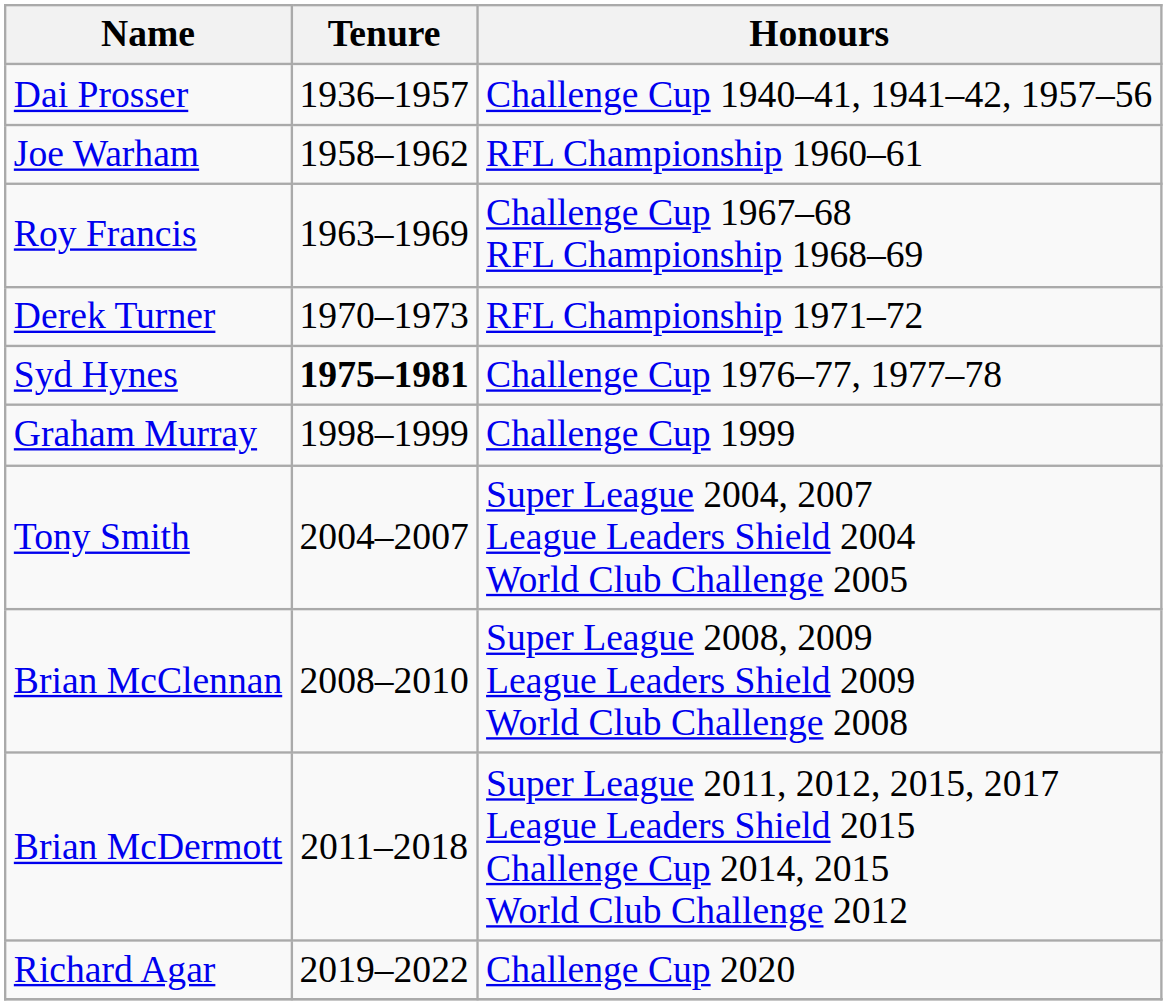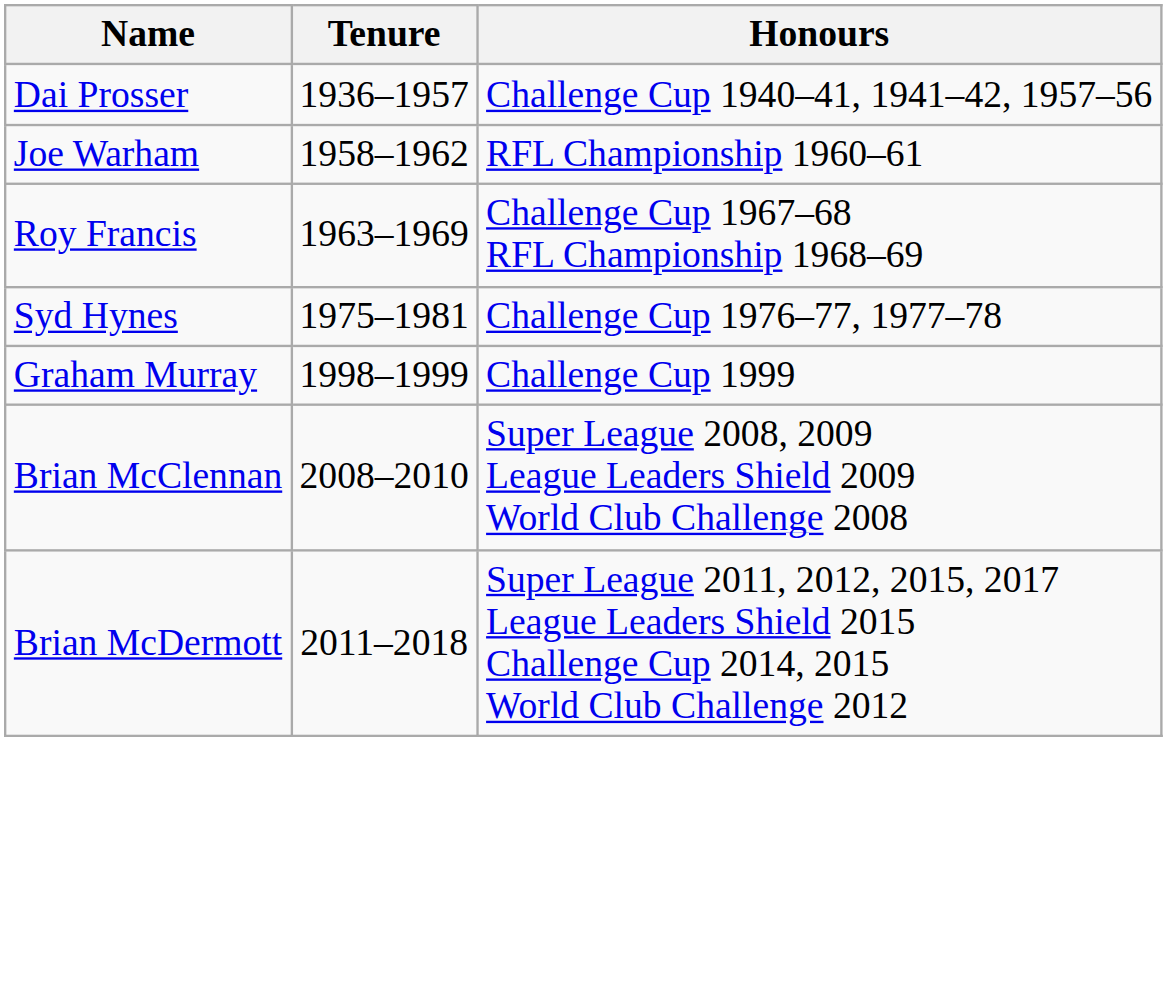 <table class="wikitable sortable">
 <tr rank>
 <th>Name</th>
 <th>Tenure</th>
 <th>Honours</th>
 </tr>
 <tr>
 <td align=left> <a href='#'>Dai Prosser</a></td>
 <td align=center>1936–1957</td>
 <td align=left><a href='#'>Challenge Cup</a> 1940–41, 1941–42, 1957–56</td>
 </tr>
 <tr>
 <td align=left> <a href='#'>Joe Warham</a></td>
 <td align=center>1958–1962</td>
 <td align=left><a href='#'>RFL Championship</a> 1960–61</td>
 </tr>
 <tr>
 <td align=left> <a href='#'>Roy Francis</a></td>
 <td align=center>1963–1969</td>
 <td align=left><a href='#'>Challenge Cup</a> 1967–68<br> <a href='#'>RFL Championship</a> 1968–69</td>
 </tr>
 <tr>
-<td align=left> <a href='#'>Derek Turner</a></td>
-<td align=center>1970–1973</td>
-<td align=left><a href='#'>RFL Championship</a> 1971–72</td>
-</tr>
-<tr>
 <td align=left> <a href='#'>Syd Hynes</a></td>
-<td align=center><strong>1975–1981</strong></td>
+<td align=center>1975–1981</td>
 <td align=left><a href='#'>Challenge Cup</a> 1976–77, 1977–78</td>
 </tr>
 <tr>
 <td align=left> <a href='#'>Graham Murray</a></td>
 <td align=center>1998–1999</td>
 <td align=left><a href='#'>Challenge Cup</a> 1999</td>
-</tr>
-<tr>
-<td align=left> <a href='#'>Tony Smith</a></td>
-<td align=center>2004–2007</td>
-<td align=left><a href='#'>Super League</a> 2004, 2007<br> <a href='#'>League Leaders Shield</a> 2004<br> <a href='#'>World Club Challenge</a> 2005</td>
 </tr>
 <tr>
 <td align=left> <a href='#'>Brian McClennan</a></td>
 <td align=center>2008–2010</td>
 <td align=left><a href='#'>Super League</a> 2008, 2009<br> <a href='#'>League Leaders Shield</a> 2009<br> <a href='#'>World Club Challenge</a> 2008</td>
 </tr>
 <tr>
 <td align=left> <a href='#'>Brian McDermott</a></td>
 <td align=center>2011–2018</td>
 <td align=left><a href='#'>Super League</a> 2011, 2012, 2015, 2017<br> <a href='#'>League Leaders Shield</a> 2015<br><a href='#'>Challenge Cup</a> 2014, 2015 <br><a href='#'>World Club Challenge</a> 2012</td>
 </tr>
 <tr>
-<td align=left> <a href='#'>Richard Agar</a></td>
-<td align=center>2019–2022</td>
-<td align=left><a href='#'>Challenge Cup</a> 2020</td>
-</tr>
-<tr>
 </tr>
 </table>
